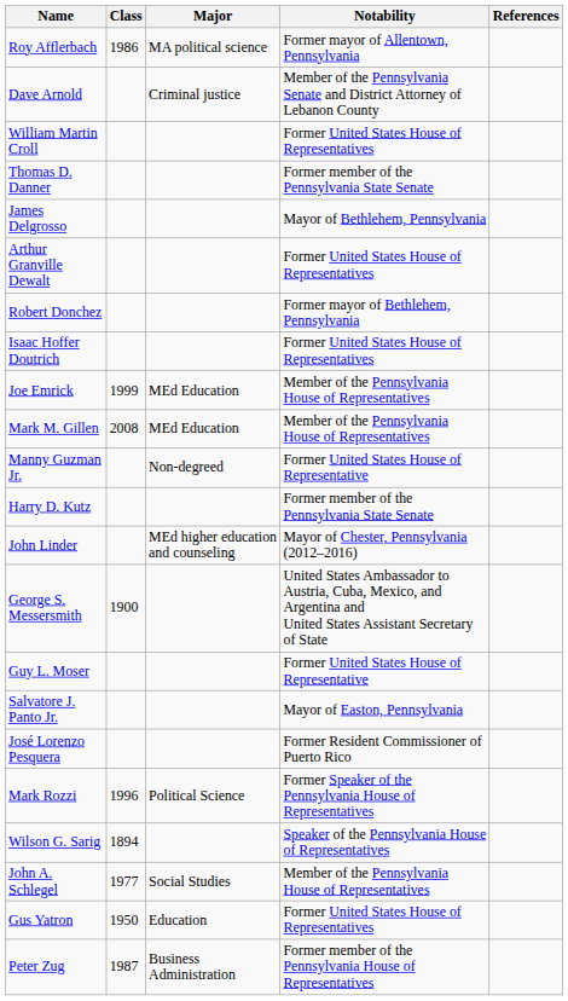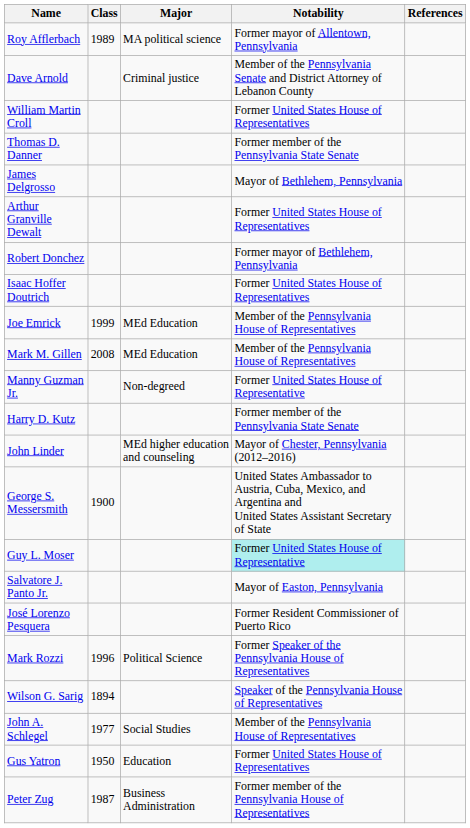 <table class="wikitable sortable" style="width:100%;">
 <tr>
 <th>Name</th>
 <th>Class</th>
 <th>Major</th>
 <th>Notability</th>
 <th>References</th>
 </tr>
 <tr>
 <td><a href='#'>Roy Afflerbach</a></td>
-<td>1986</td>
+<td>1989</td>
 <td>MA political science</td>
 <td>Former mayor of <a href='#'>Allentown, Pennsylvania</a></td>
 <td></td>
 </tr>
 <tr>
 <td><a href='#'>Dave Arnold</a></td>
 <td></td>
 <td>Criminal justice</td>
 <td>Member of the <a href='#'>Pennsylvania Senate</a> and District Attorney of Lebanon County</td>
 <td></td>
 </tr>
 <tr>
 <td><a href='#'>William Martin Croll</a></td>
 <td></td>
 <td></td>
 <td>Former <a href='#'>United States House of Representatives</a></td>
 <td></td>
 </tr>
 <tr>
 <td><a href='#'>Thomas D. Danner</a></td>
 <td></td>
 <td></td>
 <td>Former member of the <a href='#'>Pennsylvania State Senate</a></td>
 <td></td>
 </tr>
 <tr>
 <td><a href='#'>James Delgrosso</a></td>
 <td></td>
 <td></td>
 <td>Mayor of <a href='#'>Bethlehem, Pennsylvania</a></td>
 <td></td>
 </tr>
 <tr>
 <td><a href='#'>Arthur Granville Dewalt</a></td>
 <td></td>
 <td></td>
 <td>Former <a href='#'>United States House of Representatives</a></td>
 <td></td>
 </tr>
 <tr>
 <td><a href='#'>Robert Donchez</a></td>
 <td></td>
 <td></td>
 <td>Former mayor of <a href='#'>Bethlehem, Pennsylvania</a></td>
 <td></td>
 </tr>
 <tr>
 <td><a href='#'>Isaac Hoffer Doutrich</a></td>
 <td></td>
 <td></td>
 <td>Former <a href='#'>United States House of Representatives</a></td>
 <td></td>
 </tr>
 <tr>
 <td><a href='#'>Joe Emrick</a></td>
 <td>1999</td>
 <td>MEd Education</td>
 <td>Member of the <a href='#'>Pennsylvania House of Representatives</a></td>
 <td></td>
 </tr>
 <tr>
 <td><a href='#'>Mark M. Gillen</a></td>
 <td>2008</td>
 <td>MEd Education</td>
 <td>Member of the <a href='#'>Pennsylvania House of Representatives</a></td>
 <td></td>
 </tr>
 <tr>
 <td><a href='#'>Manny Guzman Jr.</a></td>
 <td></td>
 <td>Non-degreed</td>
 <td>Former <a href='#'>United States House of Representative</a></td>
 <td></td>
 </tr>
 <tr>
 <td><a href='#'>Harry D. Kutz</a></td>
 <td></td>
 <td></td>
 <td>Former member of the <a href='#'>Pennsylvania State Senate</a></td>
 <td></td>
 </tr>
 <tr>
 <td><a href='#'>John Linder</a></td>
 <td></td>
 <td>MEd higher education and counseling</td>
 <td>Mayor of <a href='#'>Chester, Pennsylvania</a> (2012–2016)</td>
 <td></td>
 </tr>
 <tr>
 <td><a href='#'>George S. Messersmith</a></td>
 <td>1900</td>
 <td></td>
 <td>United States Ambassador to Austria, Cuba, Mexico, and Argentina and<br>United States Assistant Secretary of State</td>
 <td></td>
 </tr>
 <tr>
 <td><a href='#'>Guy L. Moser</a></td>
 <td></td>
 <td></td>
-<td>Former <a href='#'>United States House of Representative</a></td>
+<td style="background: paleturquoise;">Former <a href='#'>United States House of Representative</a></td>
 <td></td>
 </tr>
 <tr>
 <td><a href='#'>Salvatore J. Panto Jr.</a></td>
 <td></td>
 <td></td>
 <td>Mayor of <a href='#'>Easton, Pennsylvania</a></td>
 <td></td>
 </tr>
 <tr>
 <td><a href='#'>José Lorenzo Pesquera</a></td>
 <td></td>
 <td></td>
 <td>Former Resident Commissioner of Puerto Rico</td>
 <td></td>
 </tr>
 <tr>
 <td><a href='#'>Mark Rozzi</a></td>
 <td>1996</td>
 <td>Political Science</td>
 <td>Former <a href='#'>Speaker of the Pennsylvania House of Representatives</a></td>
 <td></td>
 </tr>
 <tr>
 <td><a href='#'>Wilson G. Sarig</a></td>
 <td>1894</td>
 <td></td>
 <td><a href='#'>Speaker</a> of the <a href='#'>Pennsylvania House of Representatives</a></td>
 <td></td>
 </tr>
 <tr>
 <td><a href='#'>John A. Schlegel</a></td>
 <td>1977</td>
 <td>Social Studies</td>
 <td>Member of the <a href='#'>Pennsylvania House of Representatives</a></td>
 <td></td>
 </tr>
 <tr>
 <td><a href='#'>Gus Yatron</a></td>
 <td>1950</td>
 <td>Education</td>
 <td>Former <a href='#'>United States House of Representatives</a></td>
 <td></td>
 </tr>
 <tr>
 <td><a href='#'>Peter Zug</a></td>
 <td>1987</td>
 <td>Business Administration</td>
 <td>Former member of the <a href='#'>Pennsylvania House of Representatives</a></td>
 <td></td>
 </tr>
 </table>
